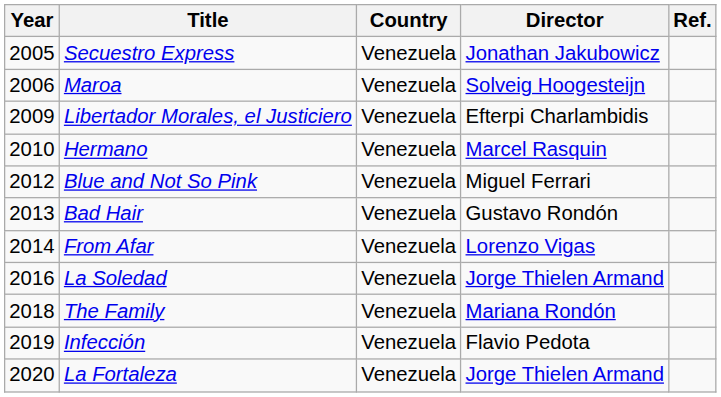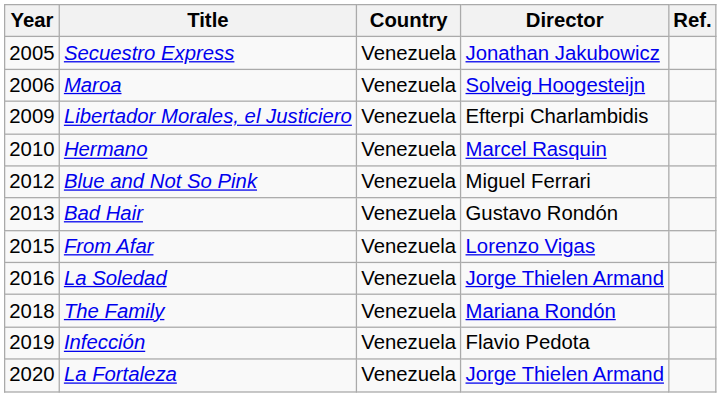 <table class="wikitable sortable">
 <tr>
 <th>Year</th>
 <th>Title</th>
 <th>Country</th>
 <th>Director</th>
 <th>Ref.</th>
 </tr>
 <tr>
 <td>2005</td>
 <td><em><a href='#'>Secuestro Express</a></em></td>
 <td>Venezuela</td>
 <td><a href='#'>Jonathan Jakubowicz</a></td>
 <td></td>
 </tr>
 <tr>
 <td>2006</td>
 <td><em><a href='#'>Maroa</a></em></td>
 <td>Venezuela</td>
 <td><a href='#'>Solveig Hoogesteijn</a></td>
 <td></td>
 </tr>
 <tr>
 <td>2009</td>
 <td><em><a href='#'>Libertador Morales, el Justiciero</a></em></td>
 <td>Venezuela</td>
 <td>Efterpi Charlambidis</td>
 <td></td>
 </tr>
 <tr>
 <td>2010</td>
 <td><em><a href='#'>Hermano</a></em></td>
 <td>Venezuela</td>
 <td><a href='#'>Marcel Rasquin</a></td>
 <td></td>
 </tr>
 <tr>
 <td>2012</td>
 <td><em><a href='#'>Blue and Not So Pink</a></em></td>
 <td>Venezuela</td>
 <td>Miguel Ferrari</td>
 <td></td>
 </tr>
 <tr>
 <td>2013</td>
 <td><em><a href='#'>Bad Hair</a></em></td>
 <td>Venezuela</td>
 <td>Gustavo Rondón</td>
 <td></td>
 </tr>
 <tr>
-<td>2014</td>
+<td>2015</td>
 <td><em><a href='#'>From Afar</a></em></td>
 <td>Venezuela</td>
 <td><a href='#'>Lorenzo Vigas</a></td>
 <td></td>
 </tr>
 <tr>
 <td>2016</td>
 <td><em><a href='#'>La Soledad</a></em></td>
 <td>Venezuela</td>
 <td><a href='#'>Jorge Thielen Armand</a></td>
 <td></td>
 </tr>
 <tr>
 <td>2018</td>
 <td><em><a href='#'>The Family</a></em></td>
 <td>Venezuela</td>
 <td><a href='#'>Mariana Rondón</a></td>
 <td></td>
 </tr>
 <tr>
 <td>2019</td>
 <td><em><a href='#'>Infección</a></em></td>
 <td>Venezuela</td>
 <td>Flavio Pedota</td>
 <td></td>
 </tr>
 <tr>
 <td>2020</td>
 <td><em><a href='#'>La Fortaleza</a></em></td>
 <td>Venezuela</td>
 <td><a href='#'>Jorge Thielen Armand</a></td>
 <td></td>
 </tr>
 </table>
